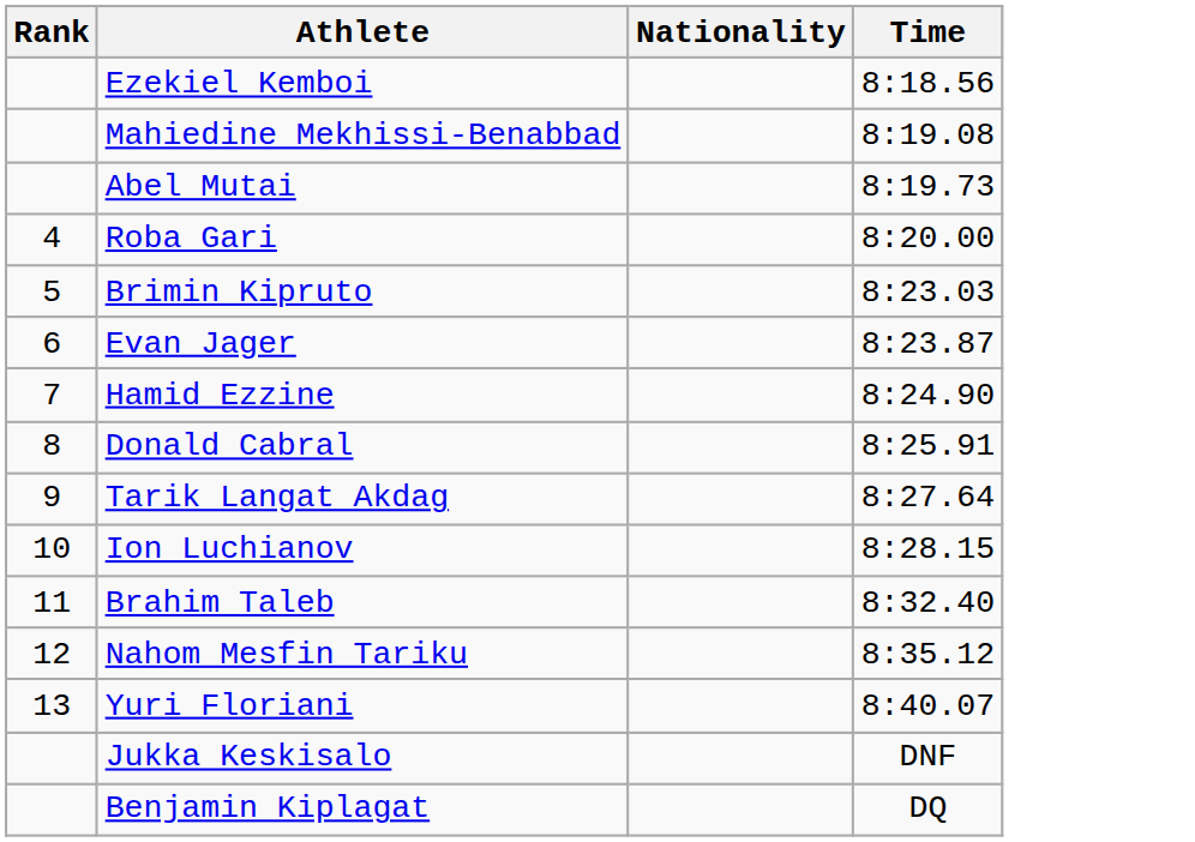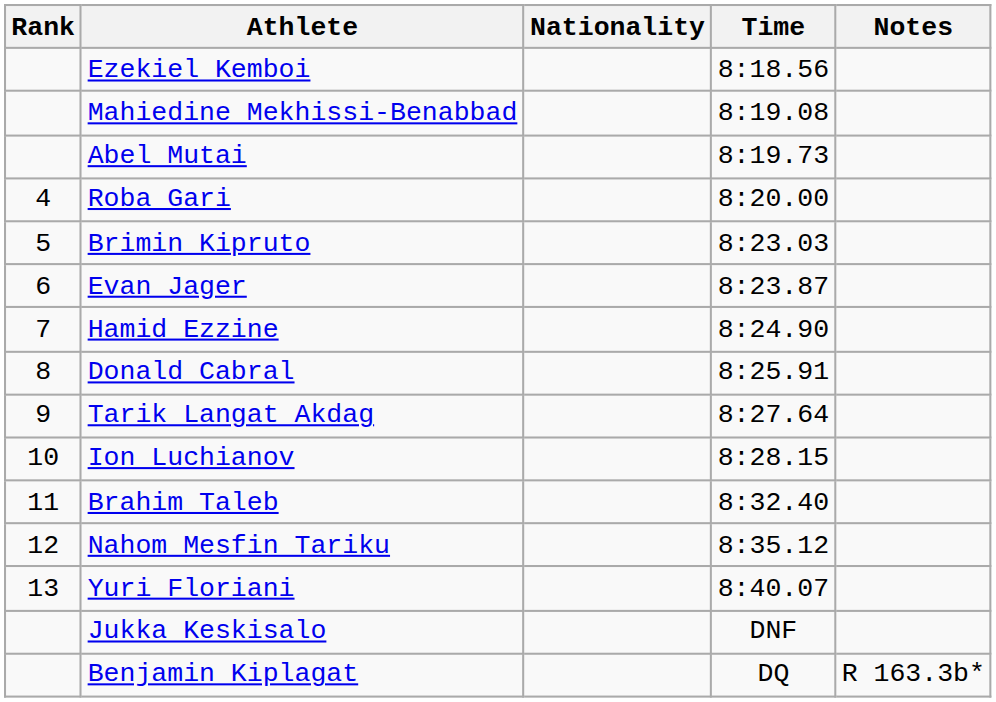 <table class="wikitable sortable" style="text-align:center">
 <tr>
 <th>Rank</th>
 <th>Athlete</th>
 <th>Nationality</th>
 <th>Time</th>
+<th>Notes</th>
 </tr>
 <tr>
 <td></td>
 <td align=left><a href='#'>Ezekiel Kemboi</a></td>
 <td align=left></td>
 <td>8:18.56</td>
+<td></td>
 </tr>
 <tr>
 <td></td>
 <td align=left><a href='#'>Mahiedine Mekhissi-Benabbad</a></td>
 <td align=left></td>
 <td>8:19.08</td>
+<td></td>
 </tr>
 <tr>
 <td></td>
 <td align=left><a href='#'>Abel Mutai</a></td>
 <td align=left></td>
 <td>8:19.73</td>
+<td></td>
 </tr>
 <tr>
 <td>4</td>
 <td align=left><a href='#'>Roba Gari</a></td>
 <td align=left></td>
 <td>8:20.00</td>
+<td></td>
 </tr>
 <tr>
 <td>5</td>
 <td align=left><a href='#'>Brimin Kipruto</a></td>
 <td align=left></td>
 <td>8:23.03</td>
+<td></td>
 </tr>
 <tr>
 <td>6</td>
 <td align=left><a href='#'>Evan Jager</a></td>
 <td align=left></td>
 <td>8:23.87</td>
+<td></td>
 </tr>
 <tr>
 <td>7</td>
 <td align=left><a href='#'>Hamid Ezzine</a></td>
 <td align=left></td>
 <td>8:24.90</td>
+<td></td>
 </tr>
 <tr>
 <td>8</td>
 <td align=left><a href='#'>Donald Cabral</a></td>
 <td align=left></td>
 <td>8:25.91</td>
+<td></td>
 </tr>
 <tr>
 <td>9</td>
 <td align=left><a href='#'>Tarik Langat Akdag</a></td>
 <td align=left></td>
 <td>8:27.64</td>
+<td></td>
 </tr>
 <tr>
 <td>10</td>
 <td align=left><a href='#'>Ion Luchianov</a></td>
 <td align=left></td>
 <td>8:28.15</td>
+<td></td>
 </tr>
 <tr>
 <td>11</td>
 <td align=left><a href='#'>Brahim Taleb</a></td>
 <td align=left></td>
 <td>8:32.40</td>
+<td></td>
 </tr>
 <tr>
 <td>12</td>
 <td align=left><a href='#'>Nahom Mesfin Tariku</a></td>
 <td align=left></td>
 <td>8:35.12</td>
+<td></td>
 </tr>
 <tr>
 <td>13</td>
 <td align=left><a href='#'>Yuri Floriani</a></td>
 <td align=left></td>
 <td>8:40.07</td>
+<td></td>
 </tr>
 <tr>
 <td></td>
 <td align=left><a href='#'>Jukka Keskisalo</a></td>
 <td align=left></td>
 <td>DNF</td>
+<td></td>
 </tr>
 <tr>
 <td></td>
 <td align=left><a href='#'>Benjamin Kiplagat</a></td>
 <td align=left></td>
 <td>DQ</td>
+<td>R 163.3b*</td>
 </tr>
 </table>
